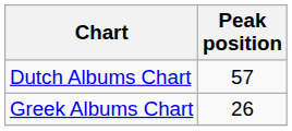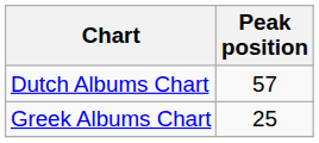 <table class="wikitable">
 <tr>
 <th style="text-align:center;">Chart</th>
 <th style="text-align:center;">Peak<br>position</th>
 </tr>
 <tr>
 <td align="left"><a href='#'>Dutch Albums Chart</a></td>
 <td style="text-align:center;">57</td>
 </tr>
 <tr>
 <td align="left"><a href='#'>Greek Albums Chart</a></td>
-<td style="text-align:center;">26</td>
+<td style="text-align:center;">25</td>
 </tr>
 <tr>
 </tr>
 </table>
